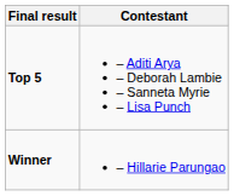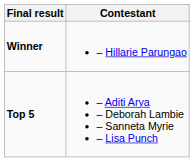 <table class="wikitable sortable" style="font-size:95%;">
 <tr>
 <th>Final result</th>
 <th>Contestant</th>
 </tr>
 <tr>
+<td><strong>Winner</strong></td>
+<td><br><ul><li><strong></strong> – <a href='#'>Hillarie Parungao</a></li></ul></td>
+</tr>
+<tr>
 <td><strong>Top 5</strong></td>
 <td><br><ul><li><strong></strong> – <a href='#'>Aditi Arya</a></li><li><strong></strong> – Deborah Lambie</li><li><strong></strong> – Sanneta Myrie</li><li><strong></strong> – <a href='#'>Lisa Punch</a></li></ul></td>
 </tr>
-<tr>
-<td><strong>Winner</strong></td>
-<td><br><ul><li><strong></strong> – <a href='#'>Hillarie Parungao</a></li></ul></td>
-</tr>
 </table>
